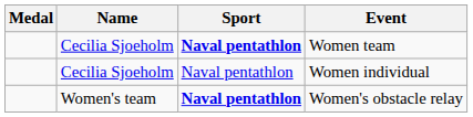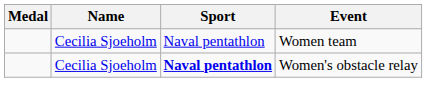 <table class="wikitable sortable" style="font-size: 95%;">
 <tr>
 <th>Medal</th>
 <th>Name</th>
 <th>Sport</th>
 <th>Event</th>
 </tr>
 <tr>
 <td></td>
 <td><a href='#'>Cecilia Sjoeholm</a></td>
-<td><strong><a href='#'>Naval pentathlon</a></strong></td>
+<td><a href='#'>Naval pentathlon</a></td>
 <td>Women team</td>
 </tr>
 <tr>
 <td></td>
 <td><a href='#'>Cecilia Sjoeholm</a></td>
-<td><a href='#'>Naval pentathlon</a></td>
-<td>Women individual</td>
-</tr>
-<tr>
-<td></td>
-<td>Women's team</td>
 <td><strong><a href='#'>Naval pentathlon</a></strong></td>
 <td>Women's obstacle relay</td>
 </tr>
 </table>
